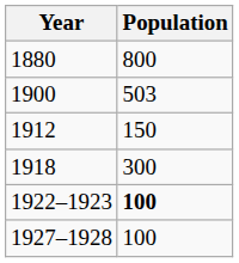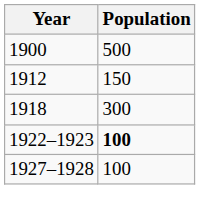 <table class="wikitable">
 <tr>
 <th>Year</th>
 <th>Population</th>
 </tr>
 <tr>
-<td>1880</td>
-<td>800</td>
-</tr>
-<tr>
 <td>1900</td>
-<td>503</td>
+<td>500</td>
 </tr>
 <tr>
 <td>1912</td>
 <td>150</td>
 </tr>
 <tr>
 <td>1918</td>
 <td>300</td>
 </tr>
 <tr>
 <td>1922–1923</td>
 <td><strong>100</strong></td>
 </tr>
 <tr>
 <td>1927–1928</td>
 <td>100</td>
 </tr>
 </table>
